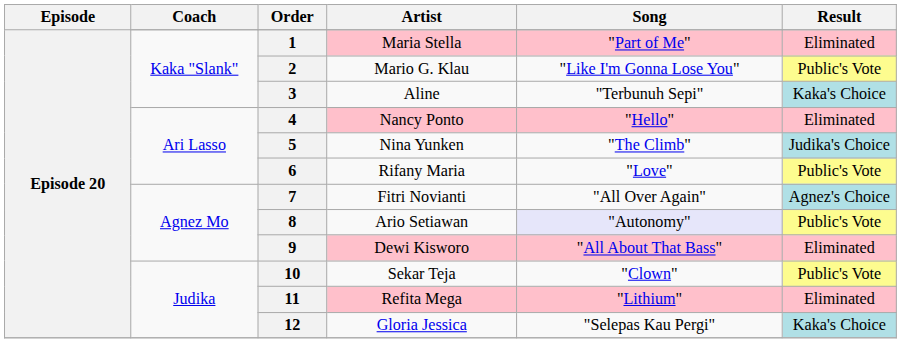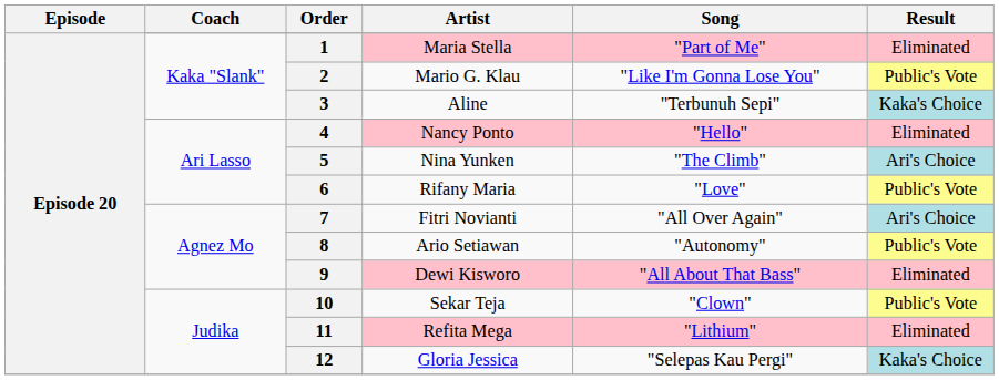 <table class="wikitable" style="text-align: center; width:100%;">
 <tr>
 <th style="width:10%;">Episode</th>
 <th style="width:10%;">Coach</th>
 <th style="width:05%;">Order</th>
 <th style="width:15%;">Artist</th>
 <th style="width:21%;">Song</th>
 <th style="width:9%;">Result</th>
 </tr>
 <tr>
 <th rowspan="13">Episode 20<br><small></small></th>
 </tr>
 <tr>
 <td rowspan=3><a href='#'>Kaka "Slank"</a></td>
 <th>1</th>
 <td style="background:pink;">Maria Stella</td>
 <td style="background:pink;">"<a href='#'>Part of Me</a>"</td>
 <td style="background:pink;">Eliminated</td>
 </tr>
 <tr>
 <th>2</th>
 <td>Mario G. Klau</td>
 <td>"<a href='#'>Like I'm Gonna Lose You</a>"</td>
 <td style="background:#fdfc8f;">Public's Vote</td>
 </tr>
 <tr>
 <th>3</th>
 <td>Aline</td>
 <td>"Terbunuh Sepi"</td>
 <td style="background:#b0e0e6">Kaka's Choice</td>
 </tr>
 <tr>
 <td rowspan=3><a href='#'>Ari Lasso</a></td>
 <th>4</th>
 <td style="background:pink;">Nancy Ponto</td>
 <td style="background:pink;">"<a href='#'>Hello</a>"</td>
 <td style="background:pink;">Eliminated</td>
 </tr>
 <tr>
 <th>5</th>
 <td>Nina Yunken</td>
 <td>"<a href='#'>The Climb</a>"</td>
-<td style="background:#b0e0e6">Judika's Choice</td>
+<td style="background:#b0e0e6">Ari's Choice</td>
 </tr>
 <tr>
 <th>6</th>
 <td>Rifany Maria</td>
 <td>"<a href='#'>Love</a>"</td>
 <td style="background:#fdfc8f;">Public's Vote</td>
 </tr>
 <tr>
 <td rowspan=3><a href='#'>Agnez Mo</a></td>
 <th>7</th>
 <td>Fitri Novianti</td>
 <td>"All Over Again"</td>
-<td style="background:#b0e0e6">Agnez's Choice</td>
+<td style="background:#b0e0e6">Ari's Choice</td>
 </tr>
 <tr>
 <th>8</th>
 <td>Ario Setiawan</td>
-<td style="background: lavender;">"Autonomy"</td>
+<td>"Autonomy"</td>
 <td style="background:#fdfc8f;">Public's Vote</td>
 </tr>
 <tr>
 <th>9</th>
 <td style="background:pink;">Dewi Kisworo</td>
 <td style="background:pink;">"<a href='#'>All About That Bass</a>"</td>
 <td style="background:pink;">Eliminated</td>
 </tr>
 <tr>
 <td rowspan=3><a href='#'>Judika</a></td>
 <th>10</th>
 <td>Sekar Teja</td>
 <td>"<a href='#'>Clown</a>"</td>
 <td style="background:#fdfc8f;">Public's Vote</td>
 </tr>
 <tr>
 <th>11</th>
 <td style="background:pink;">Refita Mega</td>
 <td style="background:pink;">"<a href='#'>Lithium</a>"</td>
 <td style="background:pink;">Eliminated</td>
 </tr>
 <tr>
 <th>12</th>
 <td><a href='#'>Gloria Jessica</a></td>
 <td>"Selepas Kau Pergi"</td>
 <td style="background:#b0e0e6">Kaka's Choice</td>
 </tr>
 <tr>
 </tr>
 </table>
